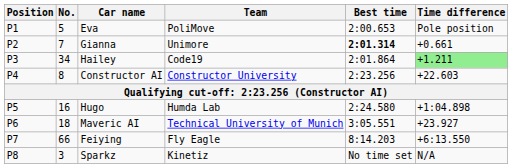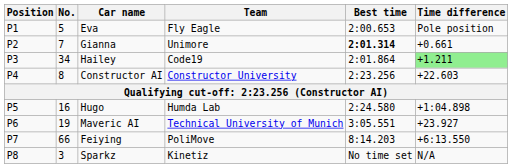 <table class="wikitable">
 <tr>
 <th>Position</th>
 <th>No.</th>
 <th>Car name</th>
 <th>Team</th>
 <th>Best time</th>
 <th>Time difference</th>
 </tr>
 <tr>
 <td>P1</td>
 <td>5</td>
 <td> Eva</td>
-<td>PoliMove</td>
+<td>Fly Eagle</td>
 <td>2:00.653</td>
 <td>Pole position</td>
 </tr>
 <tr>
 <td>P2</td>
 <td>7</td>
 <td> Gianna</td>
 <td>Unimore</td>
 <td><strong>2:01.314</strong></td>
 <td>+0.661</td>
 </tr>
 <tr>
 <td>P3</td>
 <td>34</td>
 <td> Hailey</td>
 <td>Code19</td>
 <td>2:01.864</td>
 <td style="background: lightgreen;">+1.211</td>
 </tr>
 <tr>
 <td>P4</td>
 <td>8</td>
 <td> Constructor AI</td>
 <td><a href='#'>Constructor University</a></td>
 <td>2:23.256</td>
 <td>+22.603</td>
 </tr>
 <tr>
 <th colspan= 6>Qualifying cut-off: 2:23.256 (Constructor AI)</th>
 </tr>
 <tr>
 <td>P5</td>
 <td>16</td>
 <td> Hugo</td>
 <td>Humda Lab</td>
 <td>2:24.580</td>
 <td>+1:04.898</td>
 </tr>
 <tr>
 <td>P6</td>
-<td>18</td>
+<td>19</td>
 <td> Maveric AI</td>
 <td><a href='#'>Technical University of Munich</a></td>
 <td>3:05.551</td>
 <td>+23.927</td>
 </tr>
 <tr>
 <td>P7</td>
 <td>66</td>
 <td> Feiying</td>
-<td>Fly Eagle</td>
+<td>PoliMove</td>
 <td>8:14.203</td>
 <td>+6:13.550</td>
 </tr>
 <tr>
 <td>P8</td>
 <td>3</td>
 <td> Sparkz</td>
 <td>Kinetiz</td>
 <td>No time set</td>
 <td>N/A</td>
 </tr>
 </table>
